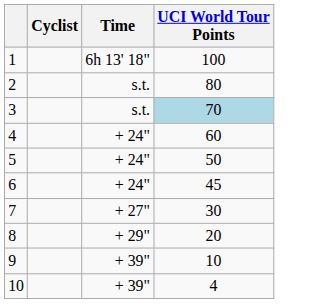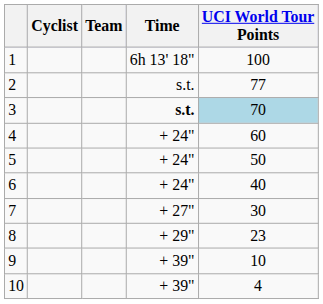 <table class="wikitable">
 <tr style="background:#ccccff;">
 <th></th>
 <th>Cyclist</th>
+<th>Team</th>
 <th>Time</th>
 <th><a href='#'>UCI World Tour</a><br>Points</th>
 </tr>
 <tr>
 <td>1</td>
+<td></td>
 <td></td>
 <td align="right">6h 13' 18"</td>
 <td align="center">100</td>
 </tr>
 <tr>
 <td>2</td>
 <td></td>
+<td></td>
 <td align="right">s.t.</td>
-<td align="center">80</td>
+<td align="center">77</td>
 </tr>
 <tr>
 <td>3</td>
 <td></td>
-<td align="right">s.t.</td>
+<td></td>
+<td align="right"><strong>s.t.</strong></td>
 <td align="center" style="background: lightblue;">70</td>
 </tr>
 <tr>
 <td>4</td>
+<td></td>
 <td></td>
 <td align="right">+ 24"</td>
 <td align="center">60</td>
 </tr>
 <tr>
 <td>5</td>
 <td></td>
+<td></td>
 <td align="right">+ 24"</td>
 <td align="center">50</td>
 </tr>
 <tr>
 <td>6</td>
 <td></td>
+<td></td>
 <td align="right">+ 24"</td>
-<td align="center">45</td>
+<td align="center">40</td>
 </tr>
 <tr>
 <td>7</td>
+<td></td>
 <td></td>
 <td align="right">+ 27"</td>
 <td align="center">30</td>
 </tr>
 <tr>
 <td>8</td>
 <td></td>
+<td></td>
 <td align="right">+ 29"</td>
-<td align="center">20</td>
+<td align="center">23</td>
 </tr>
 <tr>
 <td>9</td>
+<td></td>
 <td></td>
 <td align="right">+ 39"</td>
 <td align="center">10</td>
 </tr>
 <tr>
 <td>10</td>
 <td></td>
+<td></td>
 <td align="right">+ 39"</td>
 <td align="center">4</td>
 </tr>
 </table>
